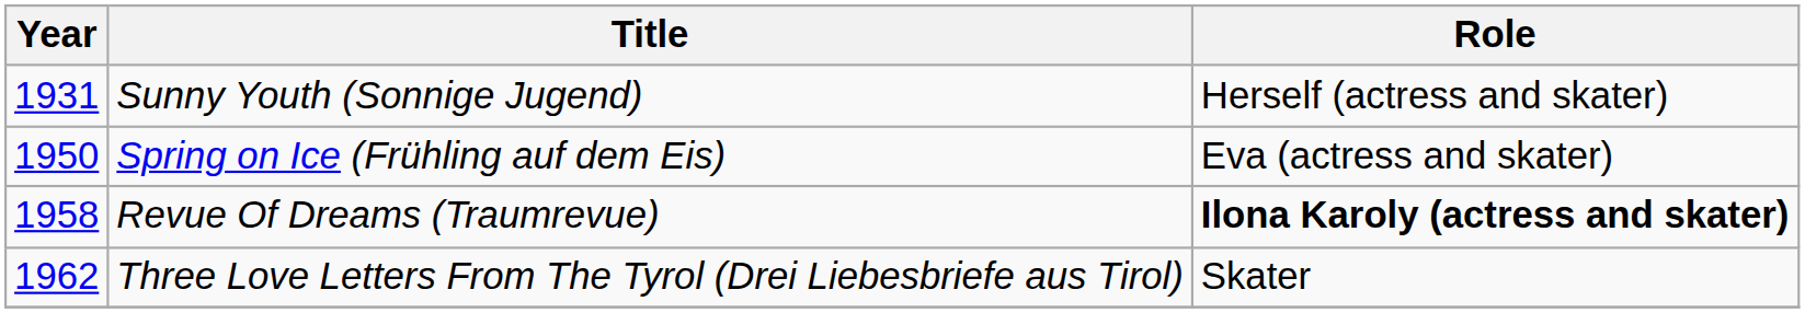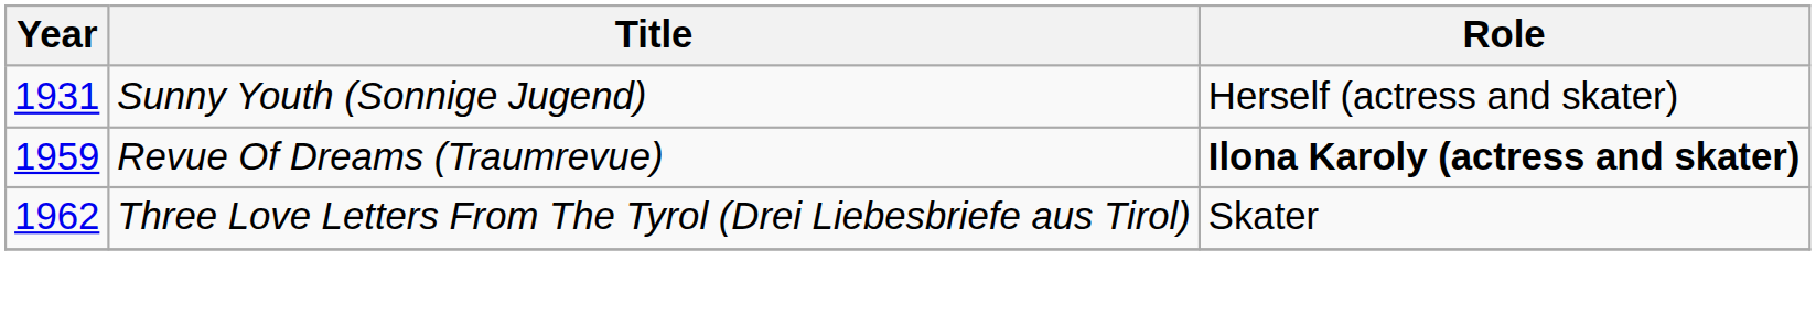 <table class="wikitable">
 <tr>
 <th>Year</th>
 <th>Title</th>
 <th>Role</th>
 </tr>
 <tr>
 <td><a href='#'>1931</a></td>
 <td><em>Sunny Youth (Sonnige Jugend)</em></td>
 <td>Herself (actress and skater)</td>
 </tr>
 <tr>
-<td><a href='#'>1950</a></td>
-<td><em><a href='#'>Spring on Ice</a> (Frühling auf dem Eis)</em></td>
-<td>Eva (actress and skater)</td>
-</tr>
-<tr>
-<td><a href='#'>1958</a></td>
+<td><a href='#'>1959</a></td>
 <td><em>Revue Of Dreams (Traumrevue)</em></td>
 <td><strong>Ilona Karoly (actress and skater)</strong></td>
 </tr>
 <tr>
 <td><a href='#'>1962</a></td>
 <td><em>Three Love Letters From The Tyrol (Drei Liebesbriefe aus Tirol)</em></td>
 <td>Skater</td>
 </tr>
 <tr>
 </tr>
 </table>
